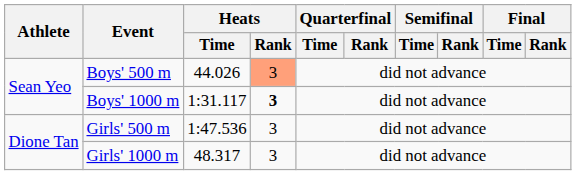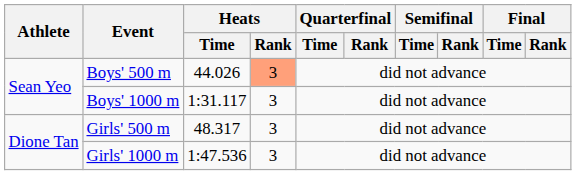 <table class="wikitable" style="font-size:90%">
 <tr>
 <th rowspan=2>Athlete</th>
 <th rowspan=2>Event</th>
 <th colspan=2>Heats</th>
 <th colspan=2>Quarterfinal</th>
 <th colspan=2>Semifinal</th>
 <th colspan=2>Final</th>
 </tr>
 <tr style="font-size:95%">
 <th>Time</th>
 <th>Rank</th>
 <th>Time</th>
 <th>Rank</th>
 <th>Time</th>
 <th>Rank</th>
 <th>Time</th>
 <th>Rank</th>
 </tr>
 <tr align=center>
 <td align=left rowspan=2><a href='#'>Sean Yeo</a></td>
 <td align=left><a href='#'>Boys' 500 m</a></td>
 <td>44.026</td>
 <td style="background: lightsalmon;">3</td>
 <td colspan=6>did not advance</td>
 </tr>
 <tr align=center>
 <td align=left><a href='#'>Boys' 1000 m</a></td>
 <td>1:31.117</td>
-<td><strong>3</strong></td>
+<td>3</td>
 <td colspan=6>did not advance</td>
 </tr>
 <tr align=center>
 <td align=left rowspan=2><a href='#'>Dione Tan</a></td>
 <td align=left><a href='#'>Girls' 500 m</a></td>
-<td>1:47.536</td>
+<td>48.317</td>
 <td>3</td>
 <td colspan=6>did not advance</td>
 </tr>
 <tr align=center>
 <td align=left><a href='#'>Girls' 1000 m</a></td>
-<td>48.317</td>
+<td>1:47.536</td>
 <td>3</td>
 <td colspan=6>did not advance</td>
 </tr>
 </table>
